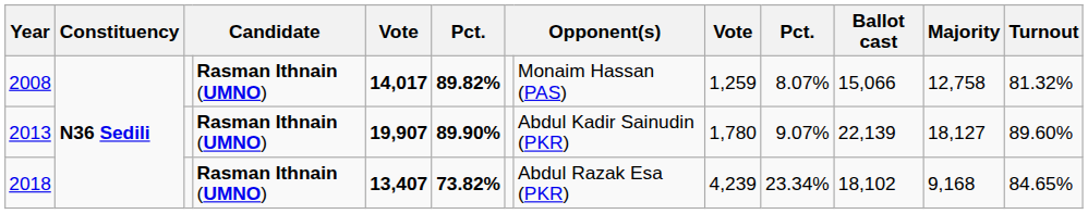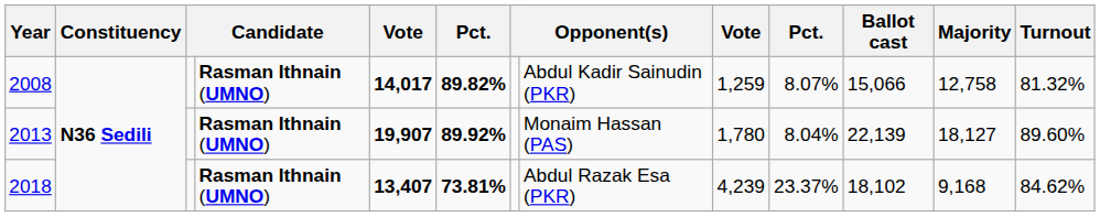 <table class="wikitable" style="margin:0.5em ; font-size:95%">
 <tr>
 <th>Year</th>
 <th>Constituency</th>
 <th colspan="2">Candidate</th>
 <th>Vote</th>
 <th>Pct.</th>
 <th colspan="2">Opponent(s)</th>
 <th>Vote</th>
 <th>Pct.</th>
 <th>Ballot cast</th>
 <th>Majority</th>
 <th>Turnout</th>
 </tr>
 <tr>
 <td><a href='#'>2008</a></td>
 <td rowspan="3"><strong>N36 <a href='#'>Sedili</a></strong></td>
 <td></td>
 <td><strong>Rasman Ithnain</strong> (<a href='#'><strong>UMNO</strong></a>)</td>
 <td align=right><strong>14,017</strong></td>
 <td><strong>89.82%</strong></td>
 <td></td>
-<td>Monaim Hassan (<a href='#'>PAS</a>)</td>
+<td>Abdul Kadir Sainudin (<a href='#'>PKR</a>)</td>
 <td align=right>1,259</td>
 <td align=right>8.07%</td>
 <td>15,066</td>
 <td>12,758</td>
 <td>81.32%</td>
 </tr>
 <tr>
 <td><a href='#'>2013</a></td>
 <td></td>
 <td><strong>Rasman Ithnain</strong> (<a href='#'><strong>UMNO</strong></a>)</td>
 <td align=right><strong>19,907</strong></td>
-<td><strong>89.90%</strong></td>
+<td><strong>89.92%</strong></td>
 <td></td>
-<td>Abdul Kadir Sainudin (<a href='#'>PKR</a>)</td>
+<td>Monaim Hassan (<a href='#'>PAS</a>)</td>
 <td align=right>1,780</td>
-<td align=right>9.07%</td>
+<td align=right>8.04%</td>
 <td>22,139</td>
 <td>18,127</td>
 <td>89.60%</td>
 </tr>
 <tr>
 <td><a href='#'>2018</a></td>
 <td></td>
 <td><strong>Rasman Ithnain</strong> (<a href='#'><strong>UMNO</strong></a>)</td>
 <td align="right"><strong>13,407</strong></td>
-<td><strong>73.82%</strong></td>
+<td><strong>73.81%</strong></td>
 <td></td>
 <td>Abdul Razak Esa (<a href='#'>PKR</a>)</td>
 <td align="right">4,239</td>
-<td>23.34%</td>
+<td>23.37%</td>
 <td>18,102</td>
 <td>9,168</td>
-<td>84.65%</td>
+<td>84.62%</td>
 </tr>
 </table>
